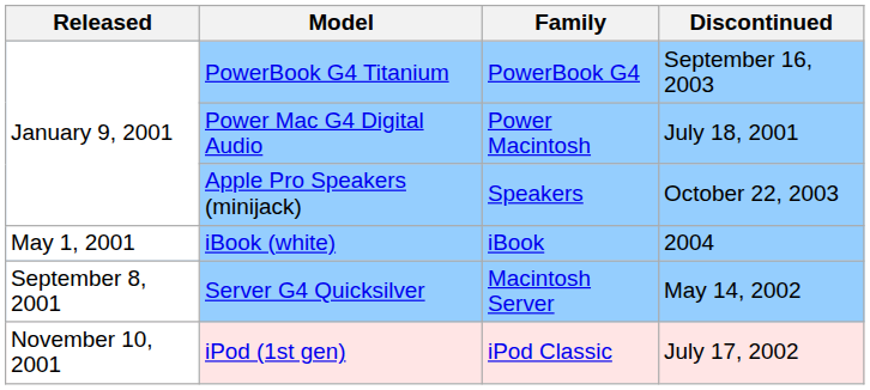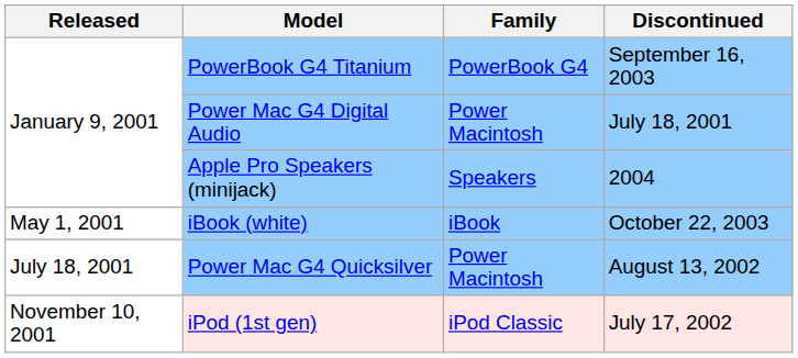 <table class="wikitable">
 <tr>
 <th>Released</th>
 <th>Model</th>
 <th>Family</th>
 <th>Discontinued</th>
 </tr>
 <tr bgcolor=#95CEFE>
 <td bgcolor=#FFF rowspan=3>January 9, 2001</td>
 <td><a href='#'>PowerBook G4 Titanium</a></td>
 <td><a href='#'>PowerBook G4</a></td>
 <td>September 16, 2003</td>
 </tr>
 <tr bgcolor=#95CEFE>
 <td><a href='#'>Power Mac G4 Digital Audio</a></td>
 <td><a href='#'>Power Macintosh</a></td>
 <td>July 18, 2001</td>
 </tr>
 <tr bgcolor=#95CEFE>
 <td><a href='#'>Apple Pro Speakers</a> (minijack)</td>
 <td><a href='#'>Speakers</a></td>
-<td>October 22, 2003</td>
+<td>2004</td>
 </tr>
 <tr bgcolor=#95CEFE>
 <td bgcolor=#FFF>May 1, 2001</td>
 <td><a href='#'>iBook (white)</a></td>
 <td><a href='#'>iBook</a></td>
-<td>2004</td>
+<td>October 22, 2003</td>
 </tr>
 <tr bgcolor=#95CEFE>
-<td bgcolor=#FFF>September 8, 2001</td>
-<td><a href='#'>Server G4 Quicksilver</a></td>
-<td><a href='#'>Macintosh Server</a></td>
-<td>May 14, 2002</td>
+<td bgcolor=#FFF>July 18, 2001</td>
+<td><a href='#'>Power Mac G4 Quicksilver</a></td>
+<td><a href='#'>Power Macintosh</a></td>
+<td>August 13, 2002</td>
 </tr>
 <tr bgcolor=#FFE5E5>
 <td bgcolor=#FFF>November 10, 2001</td>
 <td><a href='#'>iPod (1st gen)</a></td>
 <td><a href='#'>iPod Classic</a></td>
 <td>July 17, 2002</td>
 </tr>
 </table>
